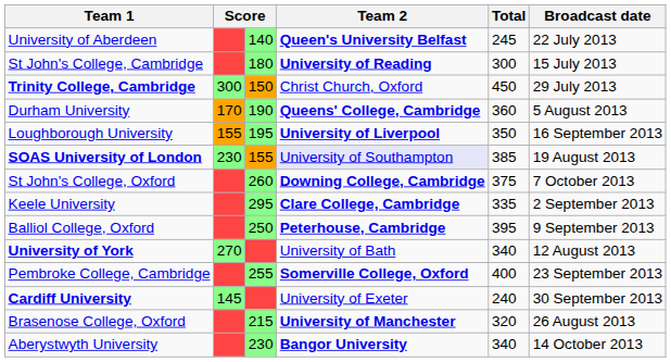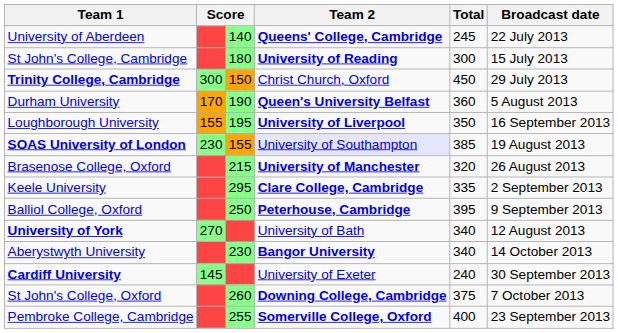 <table class="wikitable" border="1">
 <tr>
 <th>Team 1</th>
 <th colspan=2>Score</th>
 <th>Team 2</th>
 <th>Total</th>
 <th>Broadcast date</th>
 </tr>
 <tr>
 <td><a href='#'>University of Aberdeen</a></td>
 <td style="background:#ff4444"></td>
 <td style="background:#88ff88">140</td>
-<td><strong><a href='#'>Queen's University Belfast</a></strong></td>
+<td><strong><a href='#'>Queens' College, Cambridge</a></strong></td>
 <td>245</td>
 <td>22 July 2013</td>
 </tr>
 <tr>
 <td><a href='#'>St John's College, Cambridge</a></td>
 <td style="background:#ff4444"></td>
 <td style="background:#88ff88">180</td>
 <td><strong><a href='#'>University of Reading</a></strong></td>
 <td>300</td>
 <td>15 July 2013</td>
 </tr>
 <tr>
 <td><strong><a href='#'>Trinity College, Cambridge</a></strong></td>
 <td style="background:#88ff88">300</td>
 <td style="background:orange">150</td>
 <td><a href='#'>Christ Church, Oxford</a></td>
 <td>450</td>
 <td>29 July 2013</td>
 </tr>
 <tr>
 <td><a href='#'>Durham University</a></td>
 <td style="background:orange">170</td>
 <td style="background:#88ff88">190</td>
-<td><strong><a href='#'>Queens' College, Cambridge</a></strong></td>
+<td><strong><a href='#'>Queen's University Belfast</a></strong></td>
 <td>360</td>
 <td>5 August 2013</td>
 </tr>
 <tr>
 <td><a href='#'>Loughborough University</a></td>
 <td style="background:orange">155</td>
 <td style="background:#88ff88">195</td>
 <td><strong><a href='#'>University of Liverpool</a></strong></td>
 <td>350</td>
 <td>16 September 2013</td>
 </tr>
 <tr>
 <td><strong><a href='#'>SOAS University of London</a></strong></td>
 <td style="background:#88ff88">230</td>
 <td style="background:orange">155</td>
 <td style="background: lavender;"><a href='#'>University of Southampton</a></td>
 <td>385</td>
 <td>19 August 2013</td>
 </tr>
 <tr>
-<td><a href='#'>St John's College, Oxford</a></td>
+<td><a href='#'>Brasenose College, Oxford</a></td>
 <td style="background:#ff4444"></td>
-<td style="background:#88ff88">260</td>
-<td><strong><a href='#'>Downing College, Cambridge</a></strong></td>
-<td>375</td>
-<td>7 October 2013</td>
+<td style="background:#88ff88">215</td>
+<td><strong><a href='#'>University of Manchester</a></strong></td>
+<td>320</td>
+<td>26 August 2013</td>
 </tr>
 <tr>
 <td><a href='#'>Keele University</a></td>
 <td style="background:#ff4444"></td>
 <td style="background:#88ff88">295</td>
 <td><strong><a href='#'>Clare College, Cambridge</a></strong></td>
 <td>335</td>
 <td>2 September 2013</td>
 </tr>
 <tr>
 <td><a href='#'>Balliol College, Oxford</a></td>
 <td style="background:#ff4444"></td>
 <td style="background:#88ff88">250</td>
 <td><strong><a href='#'>Peterhouse, Cambridge</a></strong></td>
 <td>395</td>
 <td>9 September 2013</td>
 </tr>
 <tr>
 <td><strong><a href='#'>University of York</a></strong></td>
 <td style="background:#88ff88">270</td>
 <td style="background:#ff4444"></td>
 <td><a href='#'>University of Bath</a></td>
 <td>340</td>
 <td>12 August 2013</td>
 </tr>
 <tr>
-<td><a href='#'>Pembroke College, Cambridge</a></td>
+<td><a href='#'>Aberystwyth University</a></td>
 <td style="background:#ff4444"></td>
-<td style="background:#88ff88">255</td>
-<td><strong><a href='#'>Somerville College, Oxford</a></strong></td>
-<td>400</td>
-<td>23 September 2013</td>
+<td style="background:#88ff88">230</td>
+<td><strong><a href='#'>Bangor University</a></strong></td>
+<td>340</td>
+<td>14 October 2013</td>
 </tr>
 <tr>
 <td><strong><a href='#'>Cardiff University</a></strong></td>
 <td style="background:#88ff88">145</td>
 <td style="background:#ff4444"></td>
 <td><a href='#'>University of Exeter</a></td>
 <td>240</td>
 <td>30 September 2013</td>
 </tr>
 <tr>
-<td><a href='#'>Brasenose College, Oxford</a></td>
+<td><a href='#'>St John's College, Oxford</a></td>
 <td style="background:#ff4444"></td>
-<td style="background:#88ff88">215</td>
-<td><strong><a href='#'>University of Manchester</a></strong></td>
-<td>320</td>
-<td>26 August 2013</td>
+<td style="background:#88ff88">260</td>
+<td><strong><a href='#'>Downing College, Cambridge</a></strong></td>
+<td>375</td>
+<td>7 October 2013</td>
 </tr>
 <tr>
-<td><a href='#'>Aberystwyth University</a></td>
+<td><a href='#'>Pembroke College, Cambridge</a></td>
 <td style="background:#ff4444"></td>
-<td style="background:#88ff88">230</td>
-<td><strong><a href='#'>Bangor University</a></strong></td>
-<td>340</td>
-<td>14 October 2013</td>
+<td style="background:#88ff88">255</td>
+<td><strong><a href='#'>Somerville College, Oxford</a></strong></td>
+<td>400</td>
+<td>23 September 2013</td>
 </tr>
 </table>
